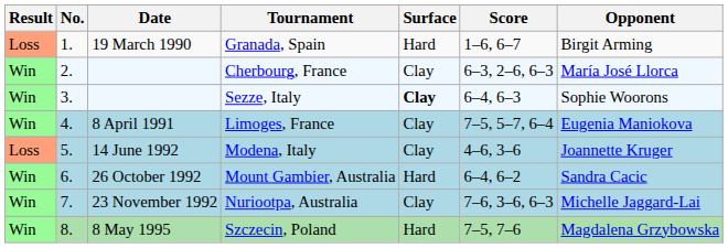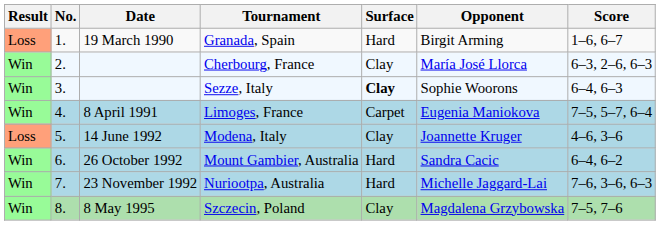 <table class="sortable wikitable" style="font-size:97%">
 <tr>
 <th>Result</th>
 <th>No.</th>
 <th>Date</th>
 <th>Tournament</th>
 <th>Surface</th>
+<th>Opponent</th>
 <th>Score</th>
-<th>Opponent</th>
 </tr>
 <tr>
 <td style="background:#ffa07a;">Loss</td>
 <td>1.</td>
 <td>19 March 1990</td>
 <td><a href='#'>Granada</a>, Spain</td>
 <td>Hard</td>
+<td> Birgit Arming</td>
 <td>1–6, 6–7</td>
-<td> Birgit Arming</td>
 </tr>
 <tr style="background:#f0f8ff;">
 <td style="background:#98fb98;">Win</td>
 <td>2.</td>
 <td></td>
 <td><a href='#'>Cherbourg</a>, France</td>
 <td>Clay</td>
+<td> <a href='#'>María José Llorca</a></td>
 <td>6–3, 2–6, 6–3</td>
-<td> <a href='#'>María José Llorca</a></td>
 </tr>
 <tr style="background:#f0f8ff;">
 <td style="background:#98fb98;">Win</td>
 <td>3.</td>
 <td></td>
 <td><a href='#'>Sezze</a>, Italy</td>
 <td><strong>Clay</strong></td>
+<td> Sophie Woorons</td>
 <td>6–4, 6–3</td>
-<td> Sophie Woorons</td>
 </tr>
 <tr style="background:lightblue;">
 <td style="background:#98fb98;">Win</td>
 <td>4.</td>
 <td>8 April 1991</td>
 <td><a href='#'>Limoges</a>, France</td>
-<td>Clay</td>
+<td>Carpet</td>
+<td> <a href='#'>Eugenia Maniokova</a></td>
 <td>7–5, 5–7, 6–4</td>
-<td> <a href='#'>Eugenia Maniokova</a></td>
 </tr>
 <tr style="background:lightblue;">
 <td style="background:#ffa07a;">Loss</td>
 <td>5.</td>
 <td>14 June 1992</td>
 <td><a href='#'>Modena</a>, Italy</td>
 <td>Clay</td>
+<td> <a href='#'>Joannette Kruger</a></td>
 <td>4–6, 3–6</td>
-<td> <a href='#'>Joannette Kruger</a></td>
 </tr>
 <tr style="background:lightblue;">
 <td style="background:#98fb98;">Win</td>
 <td>6.</td>
 <td>26 October 1992</td>
 <td><a href='#'>Mount Gambier</a>, Australia</td>
 <td>Hard</td>
+<td> <a href='#'>Sandra Cacic</a></td>
 <td>6–4, 6–2</td>
-<td> <a href='#'>Sandra Cacic</a></td>
 </tr>
 <tr style="background:lightblue;">
 <td style="background:#98fb98;">Win</td>
 <td>7.</td>
 <td>23 November 1992</td>
 <td><a href='#'>Nuriootpa</a>, Australia</td>
-<td>Clay</td>
+<td>Hard</td>
+<td> <a href='#'>Michelle Jaggard-Lai</a></td>
 <td>7–6, 3–6, 6–3</td>
-<td> <a href='#'>Michelle Jaggard-Lai</a></td>
 </tr>
 <tr style="background:#addfad;">
 <td style="background:#98fb98;">Win</td>
 <td>8.</td>
 <td>8 May 1995</td>
 <td><a href='#'>Szczecin</a>, Poland</td>
-<td>Hard</td>
+<td>Clay</td>
+<td> <a href='#'>Magdalena Grzybowska</a></td>
 <td>7–5, 7–6</td>
-<td> <a href='#'>Magdalena Grzybowska</a></td>
 </tr>
 </table>
